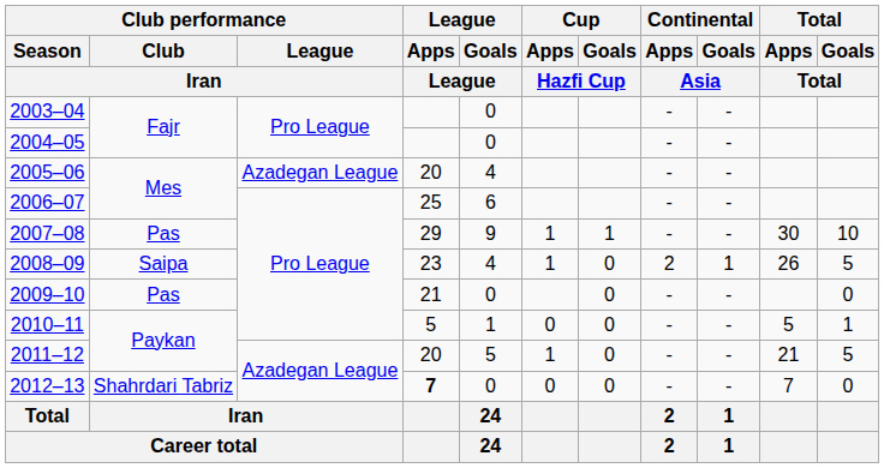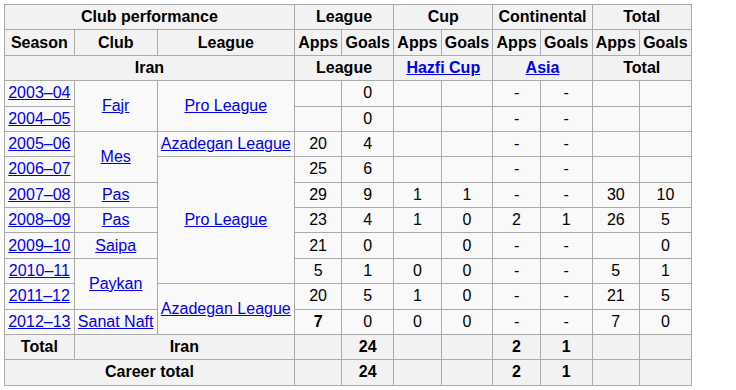 <table class="wikitable" style="text-align:center">
 <tr>
 <th colspan=3>Club performance</th>
 <th colspan=2>League</th>
 <th colspan=2>Cup</th>
 <th colspan=2>Continental</th>
 <th colspan=2>Total</th>
 </tr>
 <tr>
 <th>Season</th>
 <th>Club</th>
 <th>League</th>
 <th>Apps</th>
 <th>Goals</th>
 <th>Apps</th>
 <th>Goals</th>
 <th>Apps</th>
 <th>Goals</th>
 <th>Apps</th>
 <th>Goals</th>
 </tr>
 <tr>
 </tr>
 <tr>
 <th colspan=3>Iran</th>
 <th colspan=2>League</th>
 <th colspan=2><a href='#'>Hazfi Cup</a></th>
 <th colspan=2><a href='#'>Asia</a></th>
 <th colspan=2>Total</th>
 </tr>
 <tr>
 <td><a href='#'>2003–04</a></td>
 <td rowspan="2"><a href='#'>Fajr</a></td>
 <td rowspan="2"><a href='#'>Pro League</a></td>
 <td></td>
 <td>0</td>
 <td></td>
 <td></td>
 <td>-</td>
 <td>-</td>
 <td></td>
 <td></td>
 </tr>
 <tr>
 <td><a href='#'>2004–05</a></td>
 <td></td>
 <td>0</td>
 <td></td>
 <td></td>
 <td>-</td>
 <td>-</td>
 <td></td>
 <td></td>
 </tr>
 <tr>
 <td><a href='#'>2005–06</a></td>
 <td rowspan="2"><a href='#'>Mes</a></td>
 <td rowspan="1"><a href='#'>Azadegan League</a></td>
 <td>20</td>
 <td>4</td>
 <td></td>
 <td></td>
 <td>-</td>
 <td>-</td>
 <td></td>
 <td></td>
 </tr>
 <tr>
 <td><a href='#'>2006–07</a></td>
 <td rowspan="5"><a href='#'>Pro League</a></td>
 <td>25</td>
 <td>6</td>
 <td></td>
 <td></td>
 <td>-</td>
 <td>-</td>
 <td></td>
 <td></td>
 </tr>
 <tr>
 <td><a href='#'>2007–08</a></td>
 <td rowspan="1"><a href='#'>Pas</a></td>
 <td>29</td>
 <td>9</td>
 <td>1</td>
 <td>1</td>
 <td>-</td>
 <td>-</td>
 <td>30</td>
 <td>10</td>
 </tr>
 <tr>
 <td><a href='#'>2008–09</a></td>
-<td rowspan="1"><a href='#'>Saipa</a></td>
+<td rowspan="1"><a href='#'>Pas</a></td>
 <td>23</td>
 <td>4</td>
 <td>1</td>
 <td>0</td>
 <td>2</td>
 <td>1</td>
 <td>26</td>
 <td>5</td>
 </tr>
 <tr>
 <td><a href='#'>2009–10</a></td>
-<td rowspan="1"><a href='#'>Pas</a></td>
+<td rowspan="1"><a href='#'>Saipa</a></td>
 <td>21</td>
 <td>0</td>
 <td></td>
 <td>0</td>
 <td>-</td>
 <td>-</td>
 <td></td>
 <td>0</td>
 </tr>
 <tr>
 <td><a href='#'>2010–11</a></td>
 <td rowspan="2"><a href='#'>Paykan</a></td>
 <td>5</td>
 <td>1</td>
 <td>0</td>
 <td>0</td>
 <td>-</td>
 <td>-</td>
 <td>5</td>
 <td>1</td>
 </tr>
 <tr>
 <td><a href='#'>2011–12</a></td>
 <td rowspan="2"><a href='#'>Azadegan League</a></td>
 <td>20</td>
 <td>5</td>
 <td>1</td>
 <td>0</td>
 <td>-</td>
 <td>-</td>
 <td>21</td>
 <td>5</td>
 </tr>
 <tr>
 <td><a href='#'>2012–13</a></td>
-<td rowspan="1"><a href='#'>Shahrdari Tabriz</a></td>
+<td rowspan="1"><a href='#'>Sanat Naft</a></td>
 <td><strong>7</strong></td>
 <td>0</td>
 <td>0</td>
 <td>0</td>
 <td>-</td>
 <td>-</td>
 <td>7</td>
 <td>0</td>
 </tr>
 <tr>
 </tr>
 <tr>
 <th rowspan=1>Total</th>
 <th colspan=2>Iran</th>
 <th></th>
 <th>24</th>
 <th></th>
 <th></th>
 <th>2</th>
 <th>1</th>
 <th></th>
 <th></th>
 </tr>
 <tr>
 <th colspan=3>Career total</th>
 <th></th>
 <th>24</th>
 <th></th>
 <th></th>
 <th>2</th>
 <th>1</th>
 <th></th>
 <th></th>
 </tr>
 </table>
